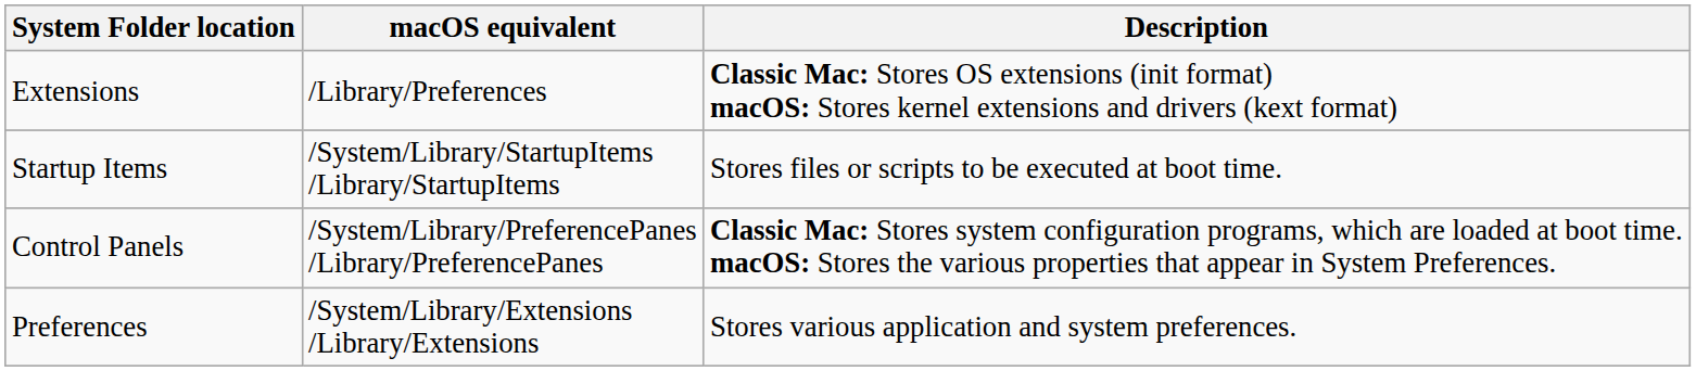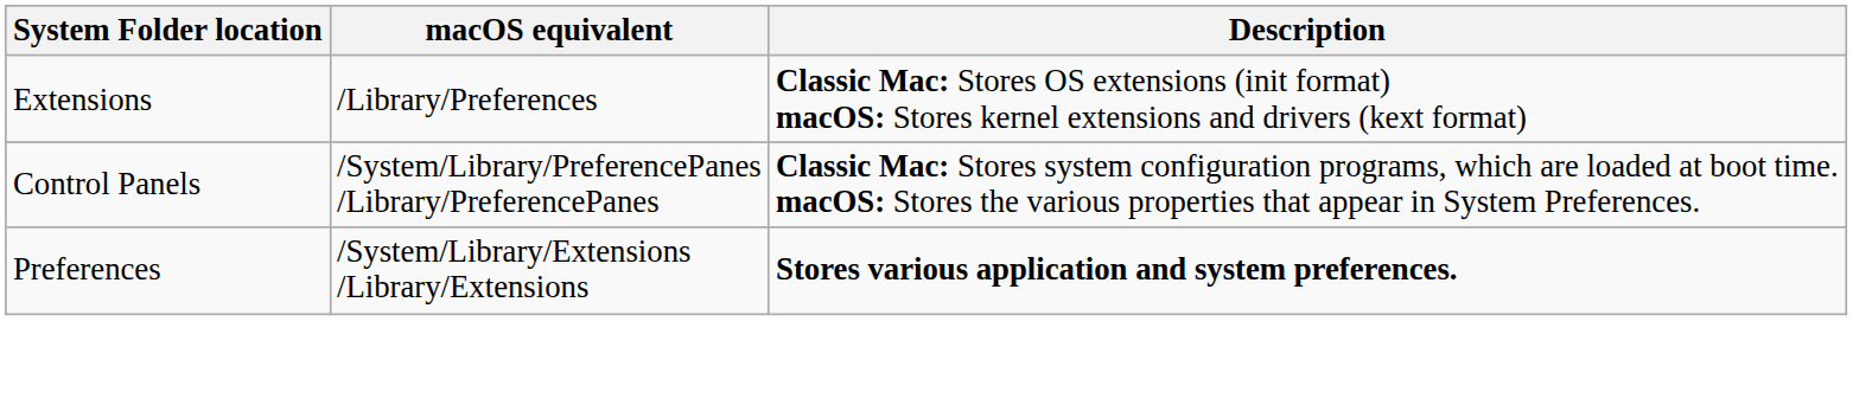 <table class="wikitable">
 <tr>
 <th>System Folder location</th>
 <th>macOS equivalent</th>
 <th>Description</th>
 </tr>
 <tr>
 <td>Extensions</td>
 <td>/Library/Preferences</td>
 <td><strong>Classic Mac:</strong> Stores OS extensions (init format)<br><strong>macOS:</strong> Stores kernel extensions and drivers (kext format)</td>
 </tr>
 <tr>
-<td>Startup Items</td>
-<td>/System/Library/StartupItems<br>/Library/StartupItems</td>
-<td>Stores files or scripts to be executed at boot time.</td>
-</tr>
-<tr>
 <td>Control Panels</td>
 <td>/System/Library/PreferencePanes<br>/Library/PreferencePanes</td>
 <td><strong>Classic Mac:</strong> Stores system configuration programs, which are loaded at boot time.<br><strong>macOS:</strong> Stores the various properties that appear in System Preferences.</td>
 </tr>
 <tr>
 <td>Preferences</td>
 <td>/System/Library/Extensions<br>/Library/Extensions</td>
-<td>Stores various application and system preferences.</td>
+<td><strong>Stores various application and system preferences.</strong></td>
 </tr>
 </table>
